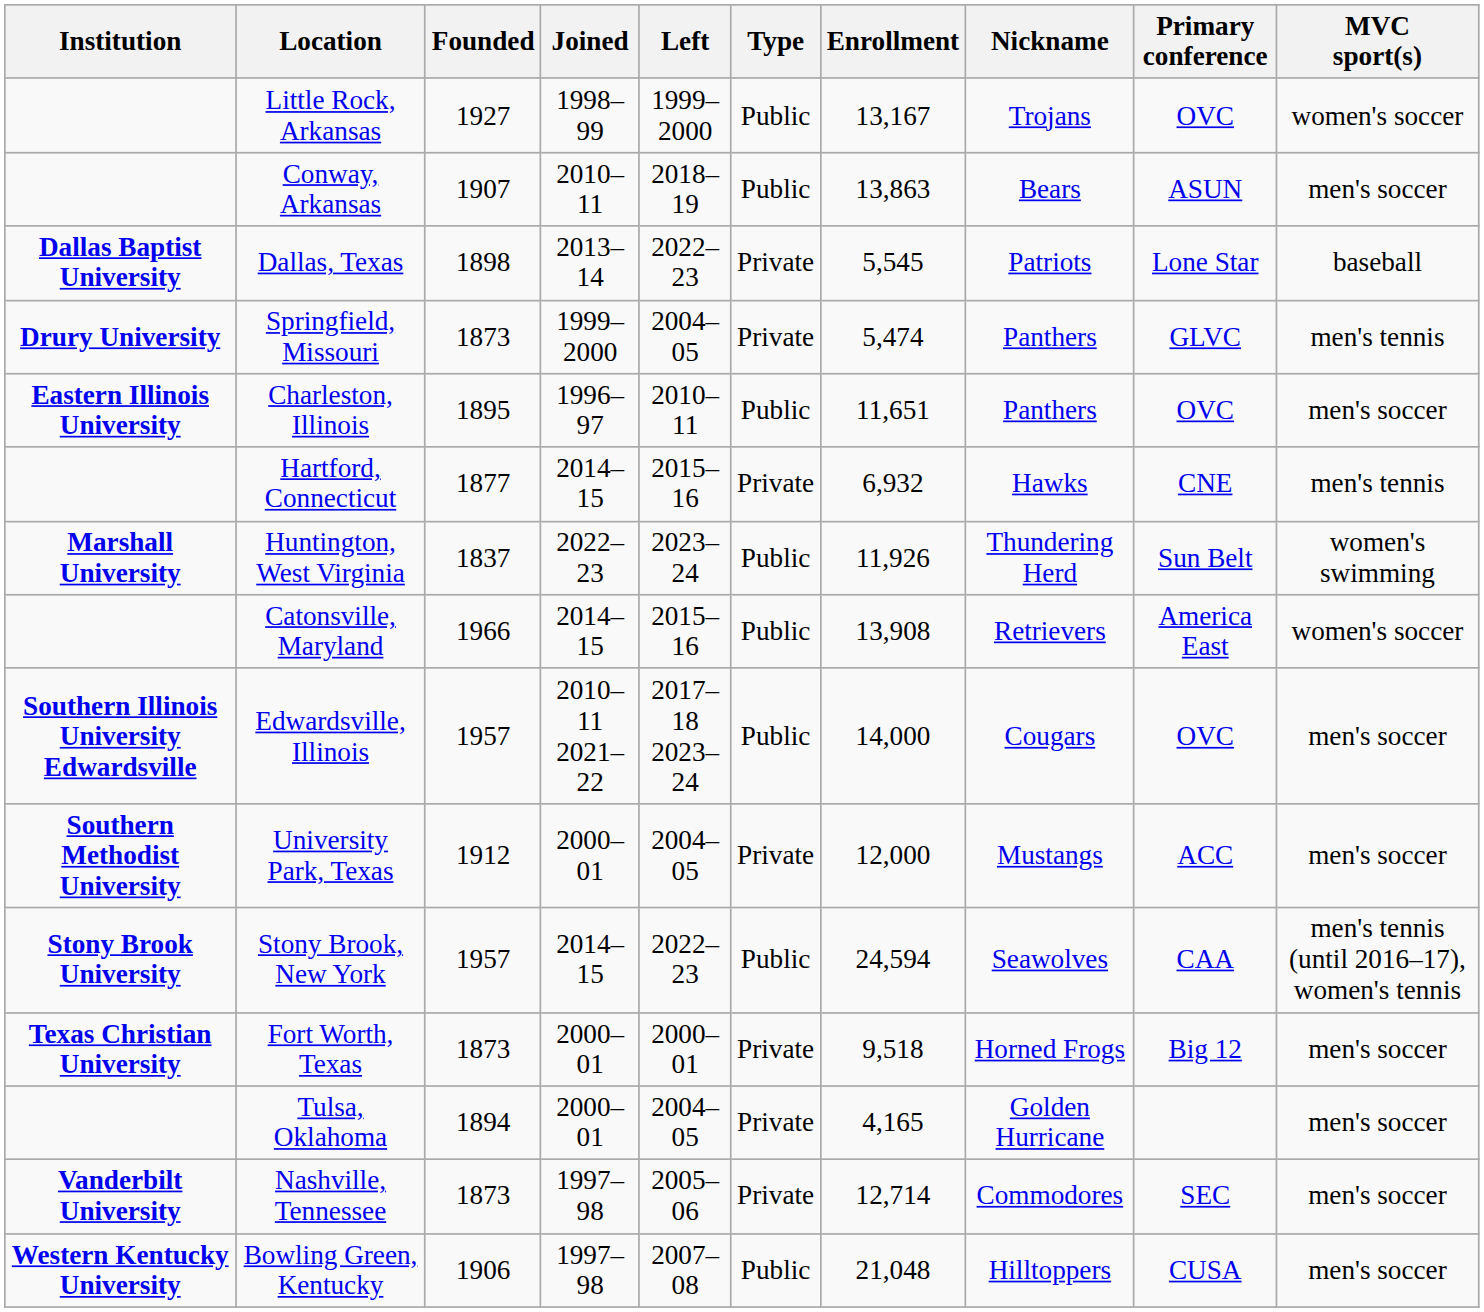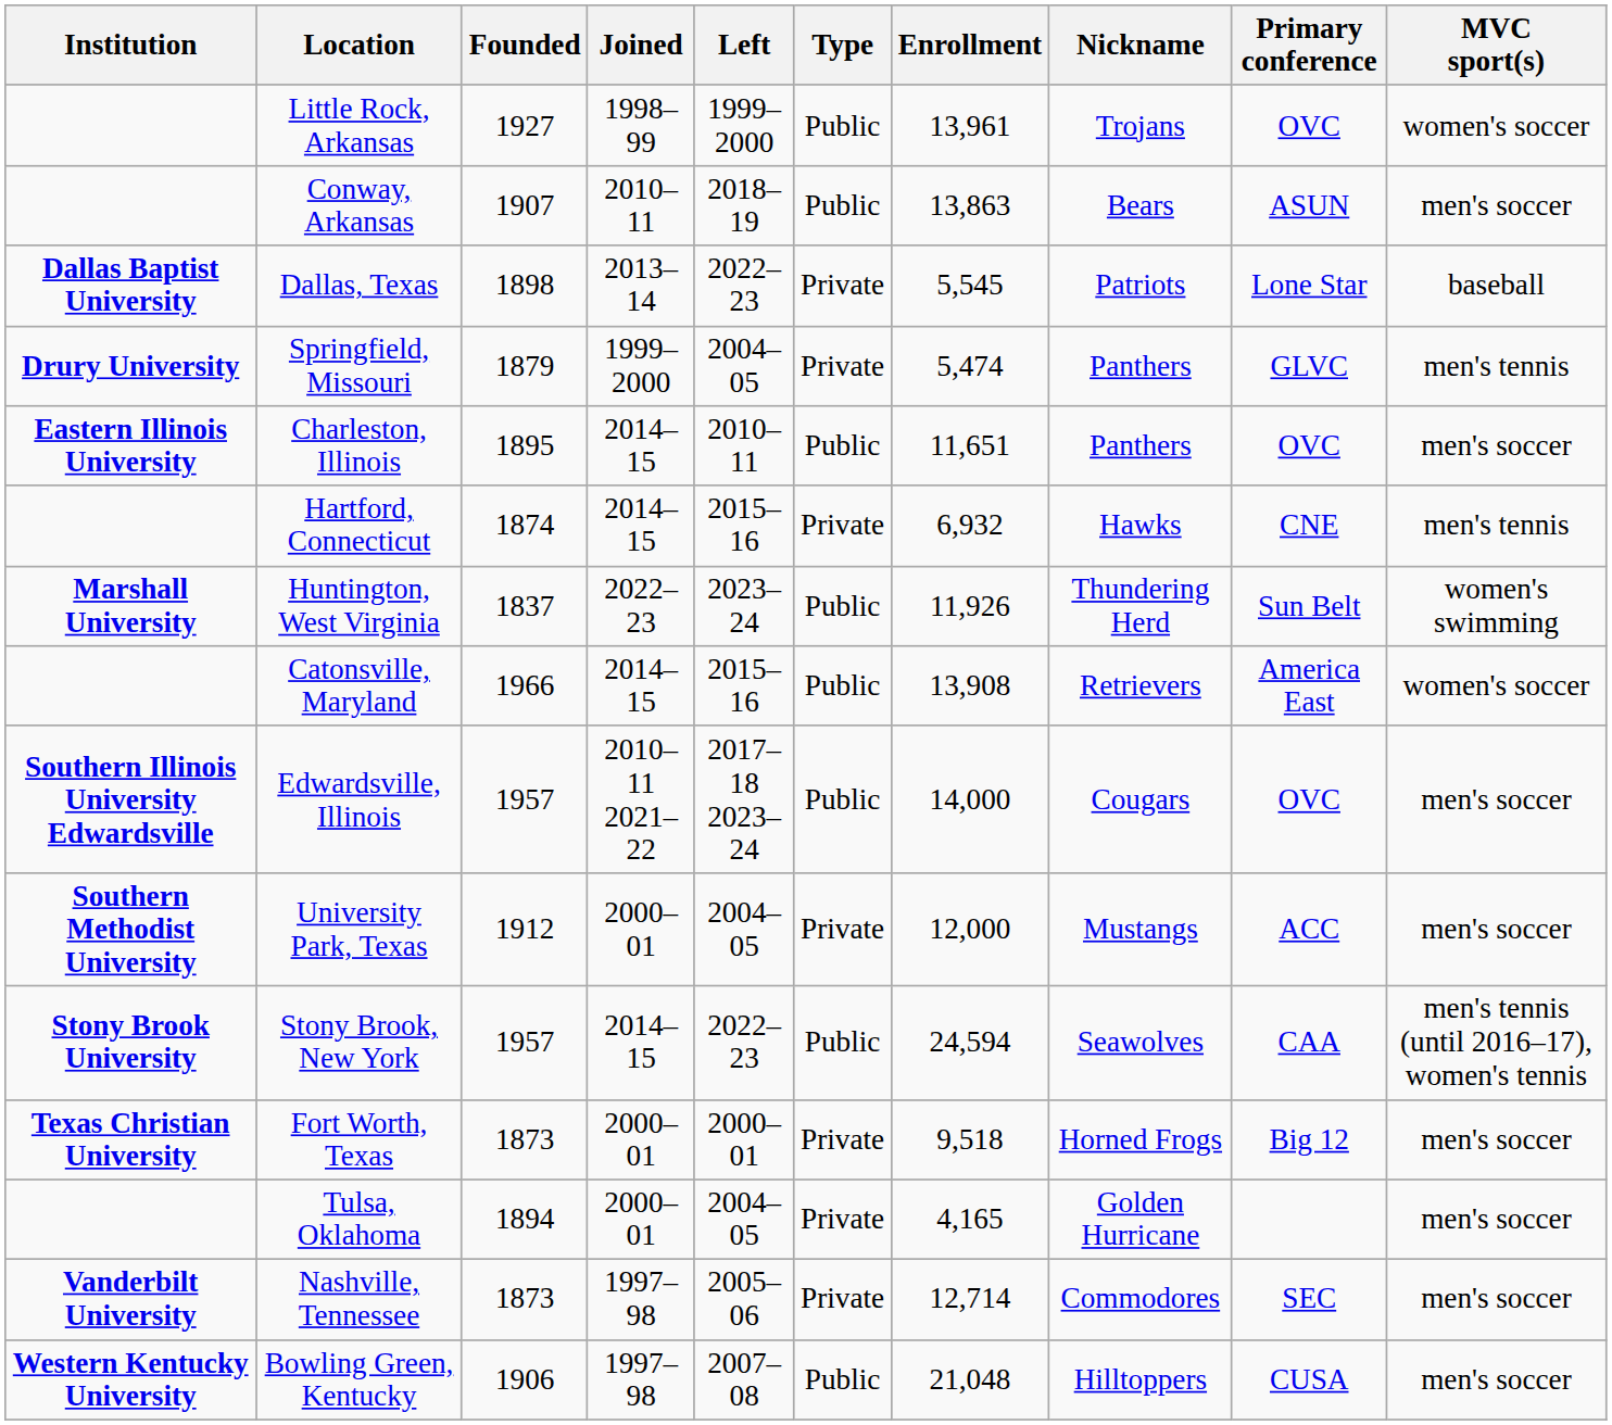 <table class="wikitable sortable" style="text-align:center">
 <tr>
 <th>Institution</th>
 <th>Location</th>
 <th>Founded</th>
 <th>Joined</th>
 <th>Left</th>
 <th>Type</th>
 <th>Enrollment</th>
 <th>Nickname</th>
 <th>Primary<br>conference</th>
 <th>MVC<br>sport(s)</th>
 </tr>
 <tr>
 <td></td>
 <td><a href='#'>Little Rock, Arkansas</a></td>
 <td>1927</td>
 <td>1998–99</td>
 <td>1999–2000</td>
 <td>Public</td>
-<td>13,167</td>
+<td>13,961</td>
 <td><a href='#'>Trojans</a></td>
 <td><a href='#'>OVC</a></td>
 <td>women's soccer</td>
 </tr>
 <tr>
 <td></td>
 <td><a href='#'>Conway, Arkansas</a></td>
 <td>1907</td>
 <td>2010–11</td>
 <td>2018–19</td>
 <td>Public</td>
 <td>13,863</td>
 <td><a href='#'>Bears</a></td>
 <td><a href='#'>ASUN</a></td>
 <td>men's soccer</td>
 </tr>
 <tr>
 <td><strong><a href='#'>Dallas Baptist University</a></strong></td>
 <td><a href='#'>Dallas, Texas</a></td>
 <td>1898</td>
 <td>2013–14</td>
 <td>2022–23</td>
 <td>Private</td>
 <td>5,545</td>
 <td><a href='#'>Patriots</a></td>
 <td><a href='#'>Lone Star</a></td>
 <td>baseball</td>
 </tr>
 <tr>
 <td><strong><a href='#'>Drury University</a></strong></td>
 <td><a href='#'>Springfield, Missouri</a></td>
-<td>1873</td>
+<td>1879</td>
 <td>1999–2000</td>
 <td>2004–05</td>
 <td>Private</td>
 <td>5,474</td>
 <td><a href='#'>Panthers</a></td>
 <td><a href='#'>GLVC</a></td>
 <td>men's tennis</td>
 </tr>
 <tr>
 <td><strong><a href='#'>Eastern Illinois University</a></strong></td>
 <td><a href='#'>Charleston, Illinois</a></td>
 <td>1895</td>
-<td>1996–97</td>
+<td>2014–15</td>
 <td>2010–11</td>
 <td>Public</td>
 <td>11,651</td>
 <td><a href='#'>Panthers</a></td>
 <td><a href='#'>OVC</a></td>
 <td>men's soccer</td>
 </tr>
 <tr>
 <td></td>
 <td><a href='#'>Hartford, Connecticut</a></td>
-<td>1877</td>
+<td>1874</td>
 <td>2014–15</td>
 <td>2015–16</td>
 <td>Private</td>
 <td>6,932</td>
 <td><a href='#'>Hawks</a></td>
 <td><a href='#'>CNE</a></td>
 <td>men's tennis</td>
 </tr>
 <tr>
 <td><strong><a href='#'>Marshall University</a></strong></td>
 <td><a href='#'>Huntington, West Virginia</a></td>
 <td>1837</td>
 <td>2022–23</td>
 <td>2023–24</td>
 <td>Public</td>
 <td>11,926</td>
 <td><a href='#'>Thundering Herd</a></td>
 <td><a href='#'>Sun Belt</a></td>
 <td>women's swimming</td>
 </tr>
 <tr>
 <td></td>
 <td><a href='#'>Catonsville, Maryland</a></td>
 <td>1966</td>
 <td>2014–15</td>
 <td>2015–16</td>
 <td>Public</td>
 <td>13,908</td>
 <td><a href='#'>Retrievers</a></td>
 <td><a href='#'>America East</a></td>
 <td>women's soccer</td>
 </tr>
 <tr>
 <td><strong><a href='#'>Southern Illinois University Edwardsville</a></strong></td>
 <td><a href='#'>Edwardsville, Illinois</a></td>
 <td>1957</td>
 <td>2010–11<br>2021–22</td>
 <td>2017–18<br>2023–24</td>
 <td>Public</td>
 <td>14,000</td>
 <td><a href='#'>Cougars</a></td>
 <td><a href='#'>OVC</a></td>
 <td>men's soccer</td>
 </tr>
 <tr>
 <td><strong><a href='#'>Southern Methodist University</a></strong></td>
 <td><a href='#'>University Park, Texas</a></td>
 <td>1912</td>
 <td>2000–01</td>
 <td>2004–05</td>
 <td>Private</td>
 <td>12,000</td>
 <td><a href='#'>Mustangs</a></td>
 <td><a href='#'>ACC</a></td>
 <td>men's soccer</td>
 </tr>
 <tr>
 <td><strong><a href='#'>Stony Brook University</a></strong></td>
 <td><a href='#'>Stony Brook, New York</a></td>
 <td>1957</td>
 <td>2014–15</td>
 <td>2022–23</td>
 <td>Public</td>
 <td>24,594</td>
 <td><a href='#'>Seawolves</a></td>
 <td><a href='#'>CAA</a></td>
 <td>men's tennis (until 2016–17), women's tennis</td>
 </tr>
 <tr>
 <td><strong><a href='#'>Texas Christian University</a></strong></td>
 <td><a href='#'>Fort Worth, Texas</a></td>
 <td>1873</td>
 <td>2000–01</td>
 <td>2000–01</td>
 <td>Private</td>
 <td>9,518</td>
 <td><a href='#'>Horned Frogs</a></td>
 <td><a href='#'>Big 12</a></td>
 <td>men's soccer</td>
 </tr>
 <tr>
 <td></td>
 <td><a href='#'>Tulsa, Oklahoma</a></td>
 <td>1894</td>
 <td>2000–01</td>
 <td>2004–05</td>
 <td>Private</td>
 <td>4,165</td>
 <td><a href='#'>Golden Hurricane</a></td>
 <td></td>
 <td>men's soccer</td>
 </tr>
 <tr>
 <td><strong><a href='#'>Vanderbilt University</a></strong></td>
 <td><a href='#'>Nashville, Tennessee</a></td>
 <td>1873</td>
 <td>1997–98</td>
 <td>2005–06</td>
 <td>Private</td>
 <td>12,714</td>
 <td><a href='#'>Commodores</a></td>
 <td><a href='#'>SEC</a></td>
 <td>men's soccer</td>
 </tr>
 <tr>
 <td><strong><a href='#'>Western Kentucky University</a></strong></td>
 <td><a href='#'>Bowling Green, Kentucky</a></td>
 <td>1906</td>
 <td>1997–98</td>
 <td>2007–08</td>
 <td>Public</td>
 <td>21,048</td>
 <td><a href='#'>Hilltoppers</a></td>
 <td><a href='#'>CUSA</a></td>
 <td>men's soccer</td>
 </tr>
 </table>
